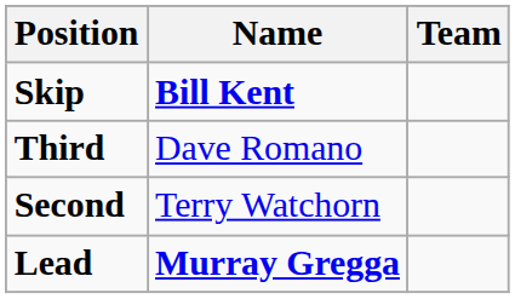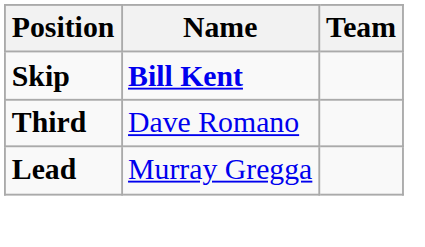 <table class="wikitable">
 <tr>
 <th><strong>Position</strong></th>
 <th><strong>Name</strong></th>
 <th><strong>Team</strong></th>
 </tr>
 <tr>
 <td><strong>Skip</strong></td>
 <td><strong><a href='#'>Bill Kent</a></strong></td>
 <td></td>
 </tr>
 <tr>
 <td><strong>Third</strong></td>
 <td><a href='#'>Dave Romano</a></td>
 <td></td>
 </tr>
 <tr>
-<td><strong>Second</strong></td>
-<td><a href='#'>Terry Watchorn</a></td>
-<td></td>
-</tr>
-<tr>
 <td><strong>Lead</strong></td>
-<td><strong><a href='#'>Murray Gregga</a></strong></td>
+<td><a href='#'>Murray Gregga</a></td>
 <td></td>
 </tr>
 </table>
